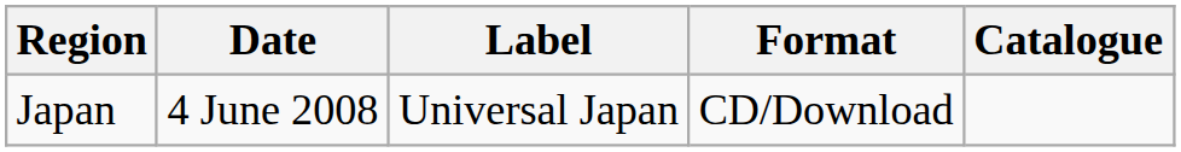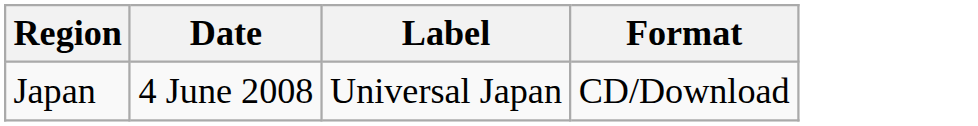 <table class="wikitable">
 <tr>
 <th>Region</th>
 <th>Date</th>
 <th>Label</th>
 <th>Format</th>
-<th>Catalogue</th>
 </tr>
 <tr>
 <td>Japan</td>
 <td>4 June 2008</td>
 <td>Universal Japan</td>
 <td>CD/Download</td>
-<td></td>
 </tr>
 </table>
